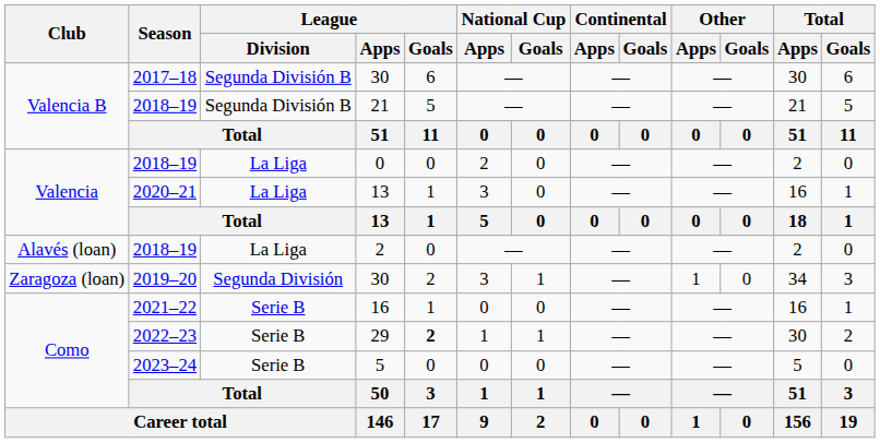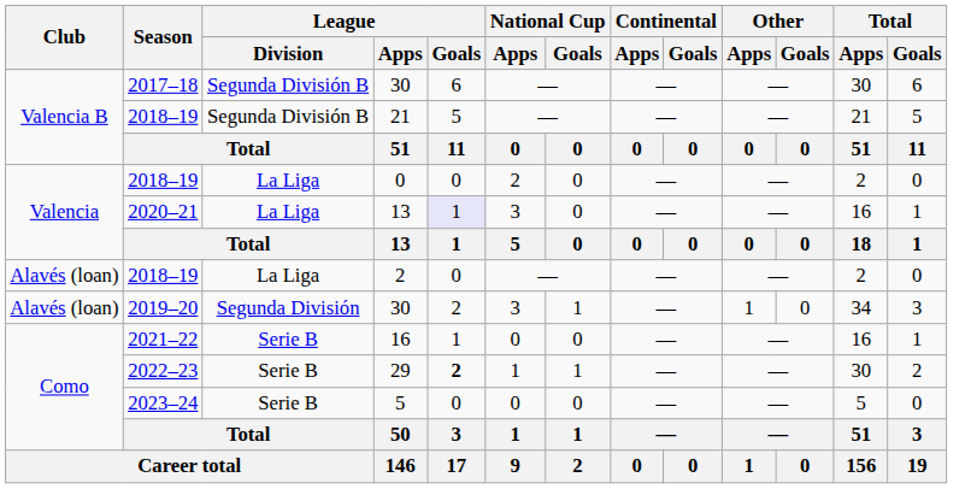 <table class="wikitable" style="text-align:center">
 <tr>
 <th rowspan="2">Club</th>
 <th rowspan="2">Season</th>
 <th colspan="3">League</th>
 <th colspan="2">National Cup</th>
 <th colspan="2">Continental</th>
 <th colspan="2">Other</th>
 <th colspan="2">Total</th>
 </tr>
 <tr>
 <th>Division</th>
 <th>Apps</th>
 <th>Goals</th>
 <th>Apps</th>
 <th>Goals</th>
 <th>Apps</th>
 <th>Goals</th>
 <th>Apps</th>
 <th>Goals</th>
 <th>Apps</th>
 <th>Goals</th>
 </tr>
 <tr>
 <td rowspan="3"><a href='#'>Valencia B</a></td>
 <td><a href='#'>2017–18</a></td>
 <td><a href='#'>Segunda División B</a></td>
 <td>30</td>
 <td>6</td>
 <td colspan="2">—</td>
 <td colspan="2">—</td>
 <td colspan="2">—</td>
 <td>30</td>
 <td>6</td>
 </tr>
 <tr>
 <td><a href='#'>2018–19</a></td>
 <td>Segunda División B</td>
 <td>21</td>
 <td>5</td>
 <td colspan="2">—</td>
 <td colspan="2">—</td>
 <td colspan="2">—</td>
 <td>21</td>
 <td>5</td>
 </tr>
 <tr>
 <th colspan="2">Total</th>
 <th>51</th>
 <th>11</th>
 <th>0</th>
 <th>0</th>
 <th>0</th>
 <th>0</th>
 <th>0</th>
 <th>0</th>
 <th>51</th>
 <th>11</th>
 </tr>
 <tr>
 <td rowspan="3"><a href='#'>Valencia</a></td>
 <td><a href='#'>2018–19</a></td>
 <td><a href='#'>La Liga</a></td>
 <td>0</td>
 <td>0</td>
 <td>2</td>
 <td>0</td>
 <td colspan="2">—</td>
 <td colspan="2">—</td>
 <td>2</td>
 <td>0</td>
 </tr>
 <tr>
 <td><a href='#'>2020–21</a></td>
 <td><a href='#'>La Liga</a></td>
 <td>13</td>
-<td>1</td>
+<td style="background: lavender;">1</td>
 <td>3</td>
 <td>0</td>
 <td colspan="2">—</td>
 <td colspan="2">—</td>
 <td>16</td>
 <td>1</td>
 </tr>
 <tr>
 <th colspan="2">Total</th>
 <th>13</th>
 <th>1</th>
 <th>5</th>
 <th>0</th>
 <th>0</th>
 <th>0</th>
 <th>0</th>
 <th>0</th>
 <th>18</th>
 <th>1</th>
 </tr>
 <tr>
 <td><a href='#'>Alavés</a> (loan)</td>
 <td><a href='#'>2018–19</a></td>
 <td>La Liga</td>
 <td>2</td>
 <td>0</td>
 <td colspan="2">—</td>
 <td colspan="2">—</td>
 <td colspan="2">—</td>
 <td>2</td>
 <td>0</td>
 </tr>
 <tr>
-<td><a href='#'>Zaragoza</a> (loan)</td>
+<td><a href='#'>Alavés</a> (loan)</td>
 <td><a href='#'>2019–20</a></td>
 <td><a href='#'>Segunda División</a></td>
 <td>30</td>
 <td>2</td>
 <td>3</td>
 <td>1</td>
 <td colspan="2">—</td>
 <td>1</td>
 <td>0</td>
 <td>34</td>
 <td>3</td>
 </tr>
 <tr>
 <td rowspan="4"><a href='#'>Como</a></td>
 <td><a href='#'>2021–22</a></td>
 <td><a href='#'>Serie B</a></td>
 <td>16</td>
 <td>1</td>
 <td>0</td>
 <td>0</td>
 <td colspan="2">—</td>
 <td colspan="2">—</td>
 <td>16</td>
 <td>1</td>
 </tr>
 <tr>
 <td><a href='#'>2022–23</a></td>
 <td>Serie B</td>
 <td>29</td>
 <td><strong>2</strong></td>
 <td>1</td>
 <td>1</td>
 <td colspan="2">—</td>
 <td colspan="2">—</td>
 <td>30</td>
 <td>2</td>
 </tr>
 <tr>
 <td><a href='#'>2023–24</a></td>
 <td>Serie B</td>
 <td>5</td>
 <td>0</td>
 <td>0</td>
 <td>0</td>
 <td colspan="2">—</td>
 <td colspan="2">—</td>
 <td>5</td>
 <td>0</td>
 </tr>
 <tr>
 <th colspan="2">Total</th>
 <th>50</th>
 <th>3</th>
 <th>1</th>
 <th>1</th>
 <th colspan="2">—</th>
 <th colspan="2">—</th>
 <th>51</th>
 <th>3</th>
 </tr>
 <tr>
 <th colspan="3">Career total</th>
 <th>146</th>
 <th>17</th>
 <th>9</th>
 <th>2</th>
 <th>0</th>
 <th>0</th>
 <th>1</th>
 <th>0</th>
 <th>156</th>
 <th>19</th>
 </tr>
 </table>
